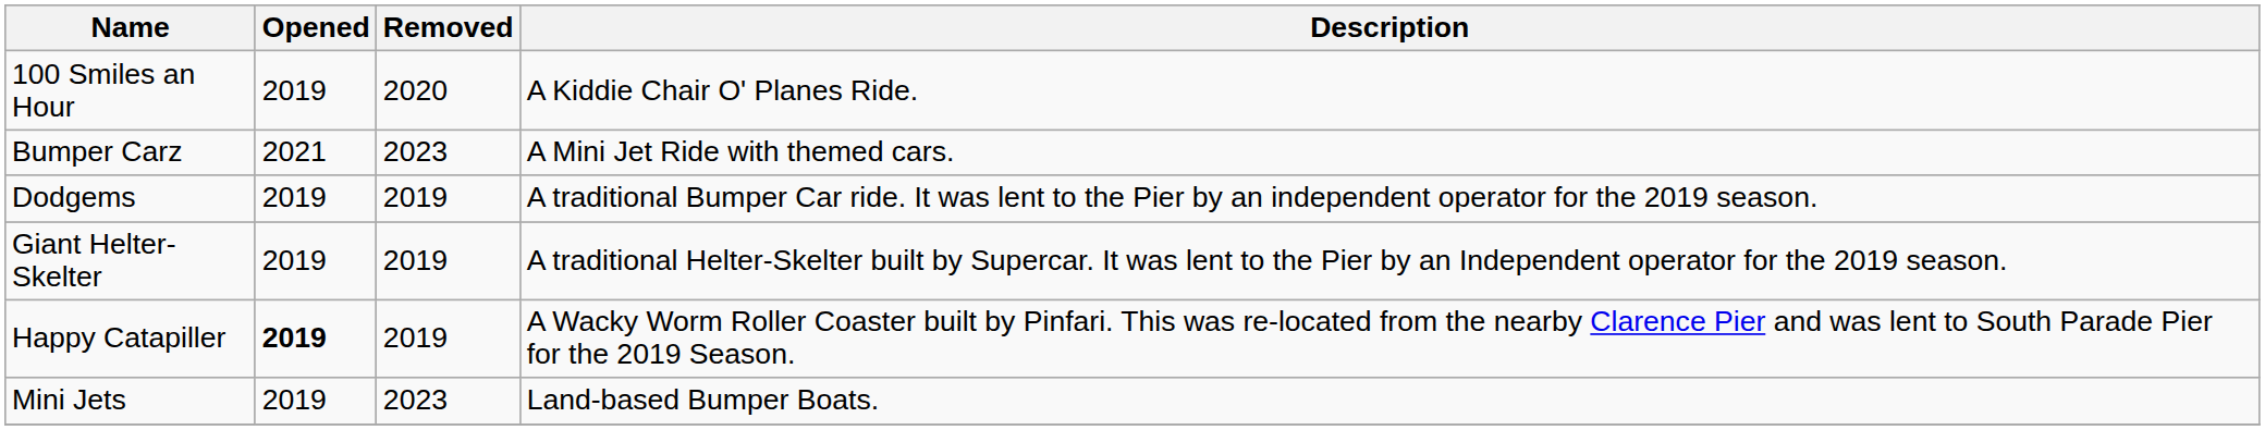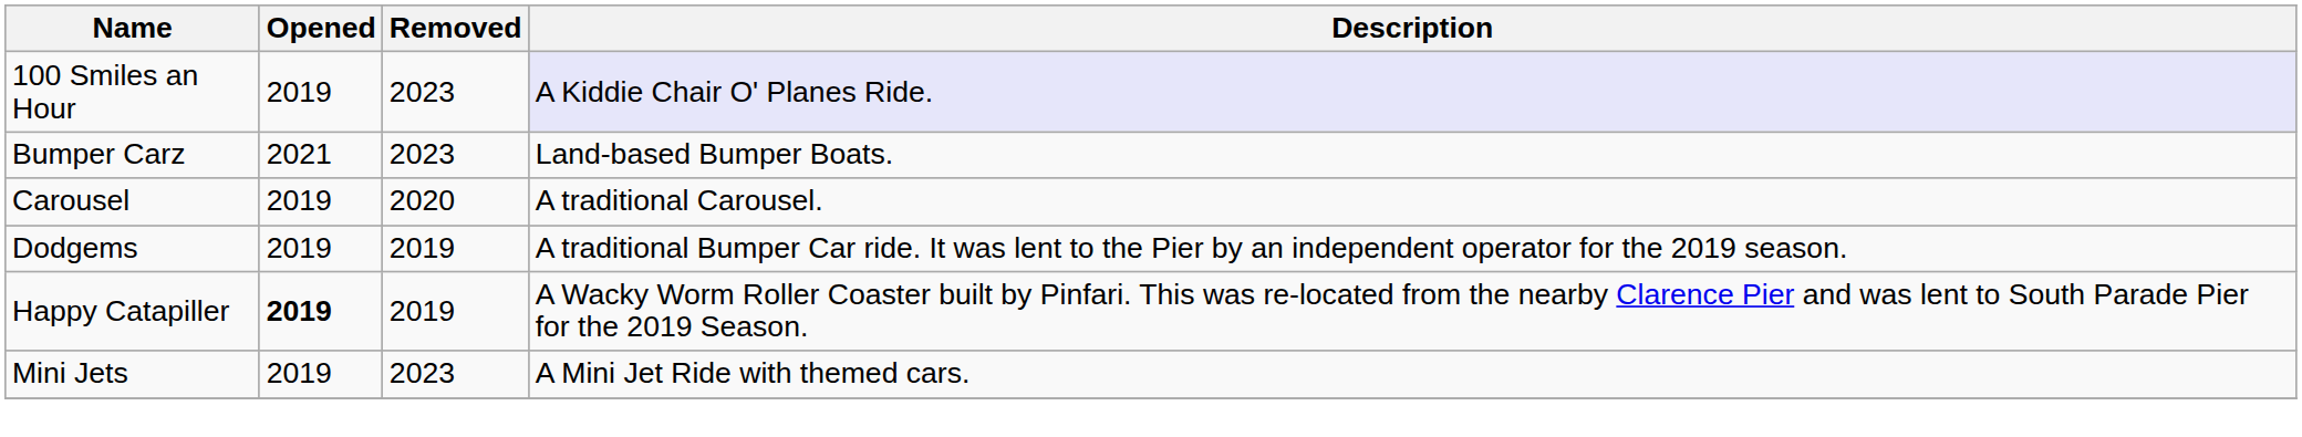 <table class="wikitable">
 <tr>
 <th>Name</th>
 <th>Opened</th>
 <th>Removed</th>
 <th>Description</th>
 </tr>
 <tr>
 <td>100 Smiles an Hour</td>
 <td>2019</td>
-<td>2020</td>
-<td>A Kiddie Chair O' Planes Ride.</td>
+<td>2023</td>
+<td style="background: lavender;">A Kiddie Chair O' Planes Ride.</td>
 </tr>
 <tr>
 <td>Bumper Carz</td>
 <td>2021</td>
 <td>2023</td>
-<td>A Mini Jet Ride with themed cars.</td>
+<td>Land-based Bumper Boats.</td>
+</tr>
+<tr>
+<td>Carousel</td>
+<td>2019</td>
+<td>2020</td>
+<td>A traditional Carousel.</td>
 </tr>
 <tr>
 <td>Dodgems</td>
 <td>2019</td>
 <td>2019</td>
 <td>A traditional Bumper Car ride. It was lent to the Pier by an independent operator for the 2019 season.</td>
-</tr>
-<tr>
-<td>Giant Helter-Skelter</td>
-<td>2019</td>
-<td>2019</td>
-<td>A traditional Helter-Skelter built by Supercar. It was lent to the Pier by an Independent operator for the 2019 season.</td>
 </tr>
 <tr>
 <td>Happy Catapiller</td>
 <td><strong>2019</strong></td>
 <td>2019</td>
 <td>A Wacky Worm Roller Coaster built by Pinfari. This was re-located from the nearby <a href='#'>Clarence Pier</a> and was lent to South Parade Pier for the 2019 Season.</td>
 </tr>
 <tr>
 <td>Mini Jets</td>
 <td>2019</td>
 <td>2023</td>
-<td>Land-based Bumper Boats.</td>
+<td>A Mini Jet Ride with themed cars.</td>
 </tr>
 <tr>
 </tr>
 </table>
